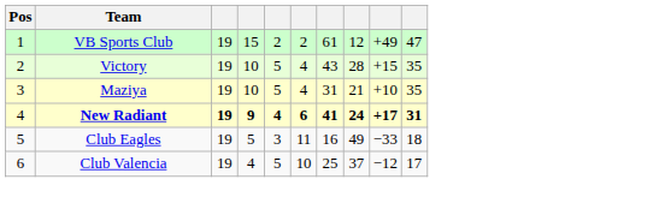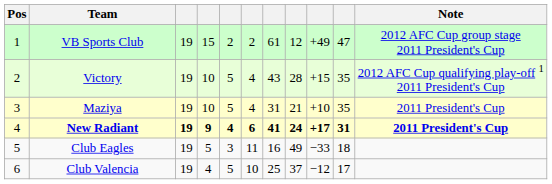 <table class="wikitable" style="text-align: center;">
 <tr>
 <th width="20">Pos</th>
 <th width="175">Team</th>
 <th width="20"></th>
 <th width="20"></th>
 <th width="20"></th>
 <th width="20"></th>
 <th width="20"></th>
 <th width="20"></th>
 <th width="20"></th>
 <th width="20"></th>
+<th>Note</th>
 </tr>
 <tr style="background:#ccffcc">
 <td>1</td>
 <td><a href='#'>VB Sports Club</a></td>
 <td>19</td>
 <td>15</td>
 <td>2</td>
 <td>2</td>
 <td>61</td>
 <td>12</td>
 <td>+49</td>
 <td>47</td>
+<td><a href='#'>2012 AFC Cup group stage</a><br><a href='#'>2011 President's Cup</a></td>
 </tr>
 <tr style="background:#e8ffd8">
 <td>2</td>
 <td><a href='#'>Victory</a></td>
 <td>19</td>
 <td>10</td>
 <td>5</td>
 <td>4</td>
 <td>43</td>
 <td>28</td>
 <td>+15</td>
 <td>35</td>
+<td><a href='#'>2012 AFC Cup qualifying play-off</a> <sup>1</sup><br><a href='#'>2011 President's Cup</a></td>
 </tr>
 <tr style="background:#ffffcc">
 <td>3</td>
 <td><a href='#'>Maziya</a></td>
 <td>19</td>
 <td>10</td>
 <td>5</td>
 <td>4</td>
 <td>31</td>
 <td>21</td>
 <td>+10</td>
 <td>35</td>
+<td><a href='#'>2011 President's Cup</a></td>
 </tr>
 <tr style="background:#ffffcc">
 <td>4</td>
 <td><strong><a href='#'>New Radiant</a></strong></td>
 <td><strong>19</strong></td>
 <td><strong>9</strong></td>
 <td><strong>4</strong></td>
 <td><strong>6</strong></td>
 <td><strong>41</strong></td>
 <td><strong>24</strong></td>
 <td><strong>+17</strong></td>
 <td><strong>31</strong></td>
+<td><strong><a href='#'>2011 President's Cup</a></strong></td>
 </tr>
 <tr>
 <td>5</td>
 <td><a href='#'>Club Eagles</a></td>
 <td>19</td>
 <td>5</td>
 <td>3</td>
 <td>11</td>
 <td>16</td>
 <td>49</td>
 <td>−33</td>
 <td>18</td>
+<td></td>
 </tr>
 <tr>
 <td>6</td>
 <td><a href='#'>Club Valencia</a></td>
 <td>19</td>
 <td>4</td>
 <td>5</td>
 <td>10</td>
 <td>25</td>
 <td>37</td>
 <td>−12</td>
 <td>17</td>
+<td></td>
 </tr>
 </table>
